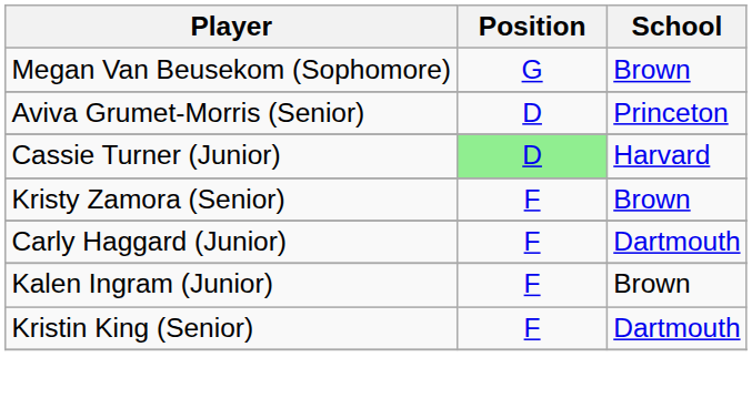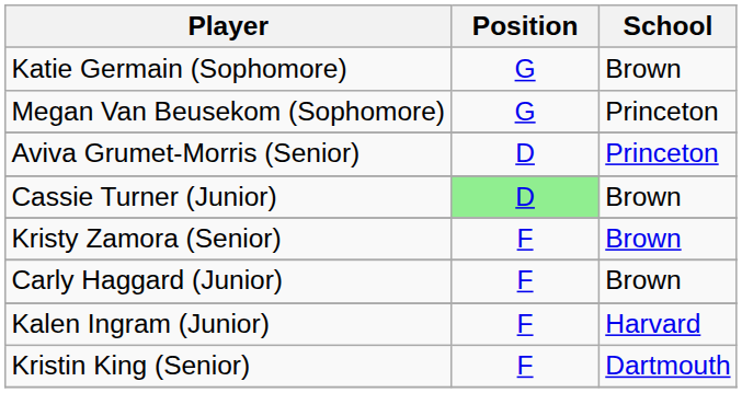 <table class="wikitable">
 <tr>
 <th>Player</th>
 <th>  Position  </th>
 <th>School</th>
 </tr>
 <tr>
+<td>Katie Germain (Sophomore)</td>
+<td align=center><a href='#'>G</a></td>
+<td>Brown</td>
+</tr>
+<tr>
 <td>Megan Van Beusekom (Sophomore)</td>
 <td align=center><a href='#'>G</a></td>
-<td><a href='#'>Brown</a></td>
+<td>Princeton</td>
 </tr>
 <tr>
 </tr>
 <tr>
 <td>Aviva Grumet-Morris (Senior)</td>
 <td align=center><a href='#'>D</a></td>
 <td><a href='#'>Princeton</a></td>
 </tr>
 <tr>
 </tr>
 <tr>
 <td>Cassie Turner (Junior)</td>
 <td align=center style="background: lightgreen;"><a href='#'>D</a></td>
-<td><a href='#'>Harvard</a></td>
+<td>Brown</td>
 </tr>
 <tr>
 </tr>
 <tr>
 <td>Kristy Zamora (Senior)</td>
 <td align=center><a href='#'>F</a></td>
 <td><a href='#'>Brown</a></td>
 </tr>
 <tr>
 </tr>
 <tr>
 <td>Carly Haggard (Junior)</td>
 <td align=center><a href='#'>F</a></td>
-<td><a href='#'>Dartmouth</a></td>
+<td>Brown</td>
 </tr>
 <tr>
 </tr>
 <tr>
 <td>Kalen Ingram (Junior)</td>
 <td align=center><a href='#'>F</a></td>
-<td>Brown</td>
+<td><a href='#'>Harvard</a></td>
 </tr>
 <tr>
 <td>Kristin King (Senior)</td>
 <td align=center><a href='#'>F</a></td>
 <td><a href='#'>Dartmouth</a></td>
 </tr>
 <tr>
 </tr>
 </table>
